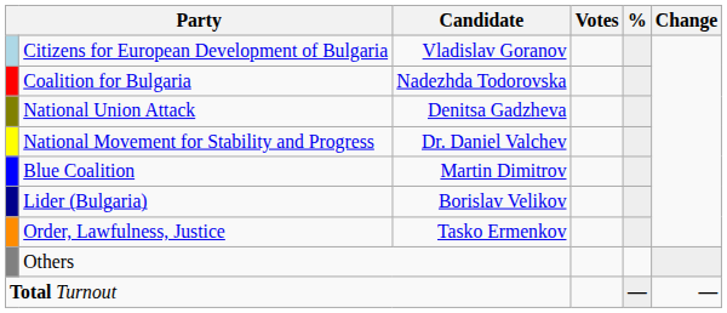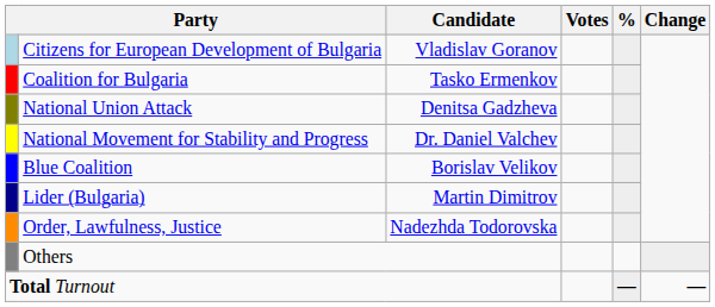 <table class="wikitable" border="1">
 <tr style="background-color:#C9C9C9">
 <th align=left colspan=2 valign=top>Party</th>
 <th align-right>Candidate</th>
 <th align-right>Votes</th>
 <th align=right>%</th>
 <th align=right>Change</th>
 </tr>
 <tr>
 <td bgcolor="lightblue"> </td>
 <td align=left><a href='#'>Citizens for European Development of Bulgaria</a></td>
 <td align=right><a href='#'>Vladislav Goranov</a></td>
 <td align=right></td>
 <td align=right style="background-color:#EEEEEE"></td>
 </tr>
 <tr>
 <td bgcolor="red"> </td>
 <td align=left><a href='#'>Coalition for Bulgaria</a></td>
-<td align=right><a href='#'>Nadezhda Todorovska</a></td>
+<td align=right><a href='#'>Tasko Ermenkov</a></td>
 <td align=right></td>
 <td align=right style="background-color:#EEEEEE"></td>
 </tr>
 <tr>
 <td bgcolor="#808000"> </td>
 <td align=left><a href='#'>National Union Attack</a></td>
 <td align=right><a href='#'>Denitsa Gadzheva</a></td>
 <td align=right></td>
 <td align=right style="background-color:#EEEEEE"></td>
 </tr>
 <tr>
 <td bgcolor="yellow"> </td>
 <td align=left><a href='#'>National Movement for Stability and Progress</a></td>
 <td align=right><a href='#'>Dr. Daniel Valchev</a></td>
 <td align=right></td>
 <td align=right style="background-color:#EEEEEE"></td>
 </tr>
 <tr>
 <td bgcolor="blue"> </td>
 <td align=left><a href='#'>Blue Coalition</a></td>
-<td align=right><a href='#'>Martin Dimitrov</a></td>
+<td align=right><a href='#'>Borislav Velikov</a></td>
 <td align=right></td>
 <td align=right style="background-color:#EEEEEE"></td>
 </tr>
 <tr>
 <td bgcolor="darkblue"> </td>
 <td align=left><a href='#'>Lider (Bulgaria)</a></td>
-<td align=right><a href='#'>Borislav Velikov</a></td>
+<td align=right><a href='#'>Martin Dimitrov</a></td>
 <td align=right></td>
 <td align=right style="background-color:#EEEEEE"></td>
 </tr>
 <tr>
 <td bgcolor="darkorange"> </td>
 <td align=left><a href='#'>Order, Lawfulness, Justice</a></td>
-<td align=right><a href='#'>Tasko Ermenkov</a></td>
+<td align=right><a href='#'>Nadezhda Todorovska</a></td>
 <td align=right></td>
 <td align=right style="background-color:#EEEEEE"></td>
 </tr>
 <tr>
 <td bgcolor="grey"> </td>
 <td align=left colspan=2>Others</td>
 <td align=right></td>
 <td align=right></td>
 <td align=right style="background-color:#EEEEEE"></td>
 </tr>
 <tr>
 <td align=left colspan=3><strong>Total</strong>      <em> Turnout</em></td>
 <td align=right></td>
 <td align=right style="background-color:#EEEEEE"><strong>—</strong></td>
 <td align=right><strong>—</strong></td>
 </tr>
 </table>
